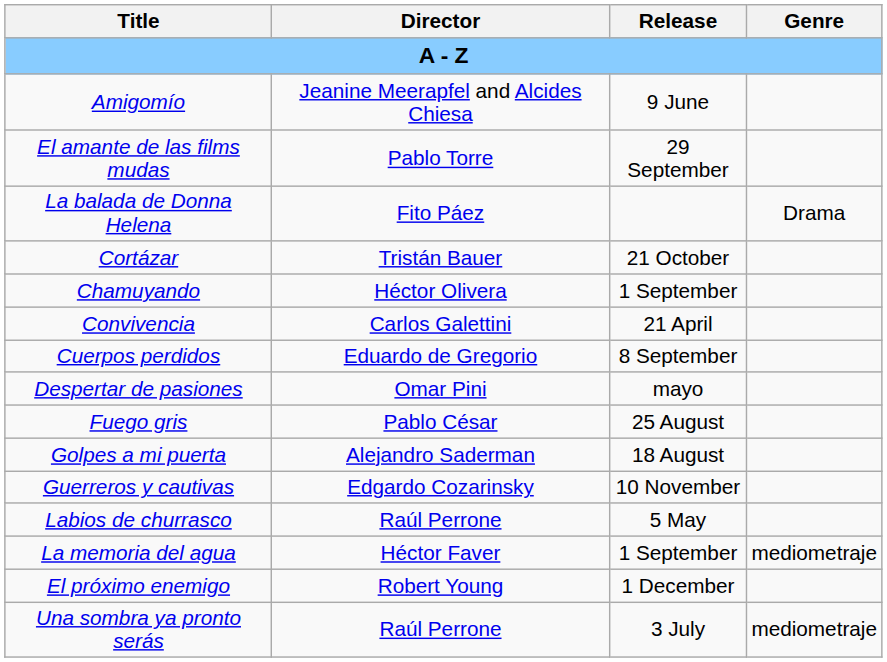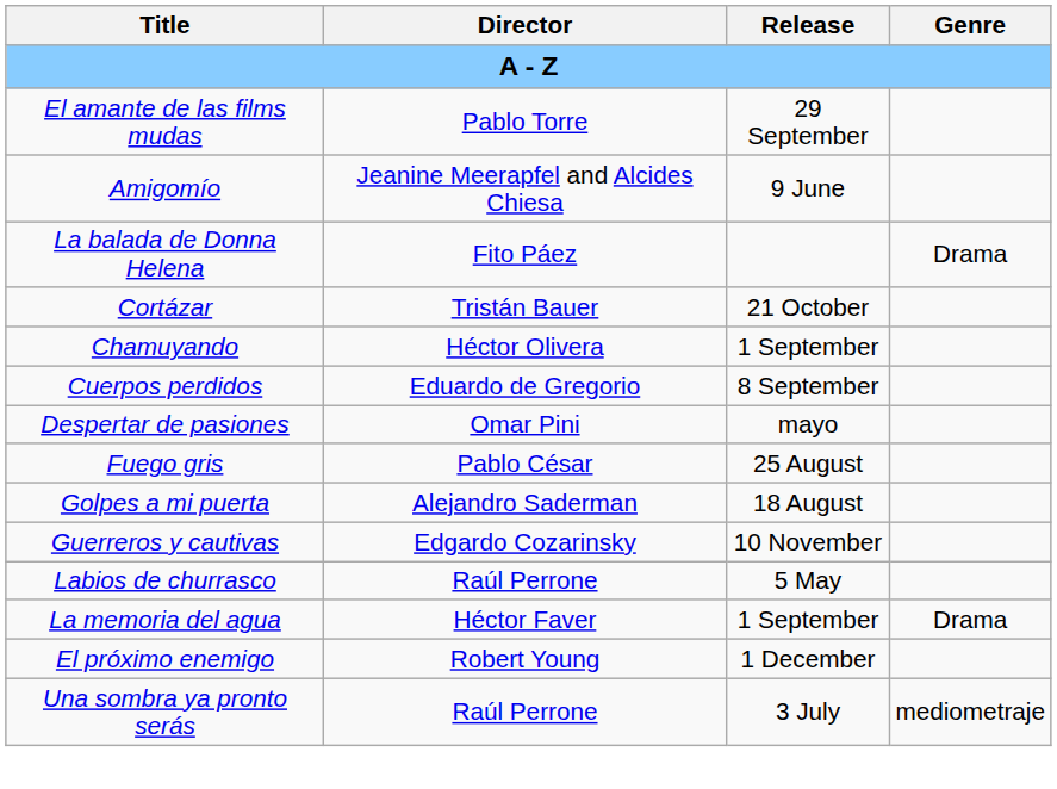 <table class="wikitable" style="margin:1em 0 1em 1em; text-align: center; font-size: 90%;">
 <tr>
 <th scope="col">Title</th>
 <th scope="col">Director</th>
 <th scope="col">Release</th>
 <th scope="col">Genre</th>
 </tr>
 <tr>
 <th colspan="4" style="background-color:#88ccff; font-size:110%;"><strong>A  -  Z</strong></th>
 </tr>
 <tr>
+<td><em><a href='#'>El amante de las films mudas</a></em></td>
+<td><a href='#'>Pablo Torre</a></td>
+<td>29 September</td>
+<td></td>
+</tr>
+<tr>
 <td><em><a href='#'>Amigomío</a></em></td>
 <td><a href='#'>Jeanine Meerapfel</a> and <a href='#'>Alcides Chiesa</a></td>
 <td>9 June</td>
-<td></td>
-</tr>
-<tr>
-<td><em><a href='#'>El amante de las films mudas</a></em></td>
-<td><a href='#'>Pablo Torre</a></td>
-<td>29 September</td>
 <td></td>
 </tr>
 <tr>
 <td><em><a href='#'>La balada de Donna Helena</a></em></td>
 <td><a href='#'>Fito Páez</a></td>
 <td></td>
 <td>Drama</td>
 </tr>
 <tr>
 <td><em><a href='#'>Cortázar</a></em></td>
 <td><a href='#'>Tristán Bauer</a></td>
 <td>21 October</td>
 <td></td>
 </tr>
 <tr>
 <td><em><a href='#'>Chamuyando</a></em></td>
 <td><a href='#'>Héctor Olivera</a></td>
 <td>1 September</td>
-<td></td>
-</tr>
-<tr>
-<td><em><a href='#'>Convivencia</a></em></td>
-<td><a href='#'>Carlos Galettini</a></td>
-<td>21 April</td>
 <td></td>
 </tr>
 <tr>
 <td><em><a href='#'>Cuerpos perdidos</a></em></td>
 <td><a href='#'>Eduardo de Gregorio</a></td>
 <td>8 September</td>
 <td></td>
 </tr>
 <tr>
 <td><em><a href='#'>Despertar de pasiones</a></em></td>
 <td><a href='#'>Omar Pini</a></td>
 <td>mayo</td>
 <td></td>
 </tr>
 <tr>
 <td><em><a href='#'>Fuego gris</a></em></td>
 <td><a href='#'>Pablo César</a></td>
 <td>25 August</td>
 <td></td>
 </tr>
 <tr>
 <td><em><a href='#'>Golpes a mi puerta</a></em></td>
 <td><a href='#'>Alejandro Saderman</a></td>
 <td>18 August</td>
 <td></td>
 </tr>
 <tr>
 <td><em><a href='#'>Guerreros y cautivas</a></em></td>
 <td><a href='#'>Edgardo Cozarinsky</a></td>
 <td>10 November</td>
 <td></td>
 </tr>
 <tr>
 <td><em><a href='#'>Labios de churrasco</a></em></td>
 <td><a href='#'>Raúl Perrone</a></td>
 <td>5 May</td>
 <td></td>
 </tr>
 <tr>
 <td><em><a href='#'>La memoria del agua</a></em></td>
 <td><a href='#'>Héctor Faver</a></td>
 <td>1 September</td>
-<td>mediometraje</td>
+<td>Drama</td>
 </tr>
 <tr>
 <td><em><a href='#'>El próximo enemigo</a></em></td>
 <td><a href='#'>Robert Young</a></td>
 <td>1 December</td>
 <td></td>
 </tr>
 <tr>
 <td><em><a href='#'>Una sombra ya pronto serás</a></em></td>
 <td><a href='#'>Raúl Perrone</a></td>
 <td>3 July</td>
 <td>mediometraje</td>
 </tr>
 </table>
